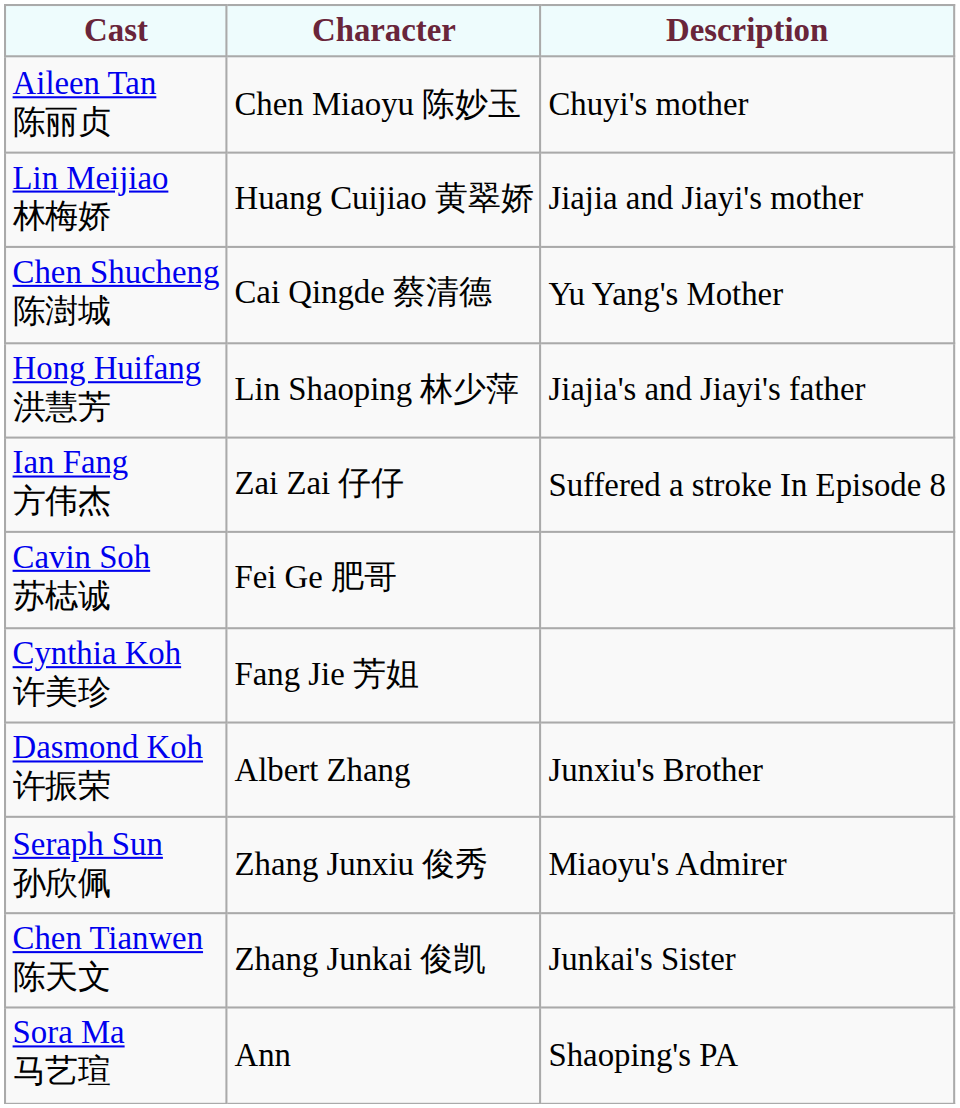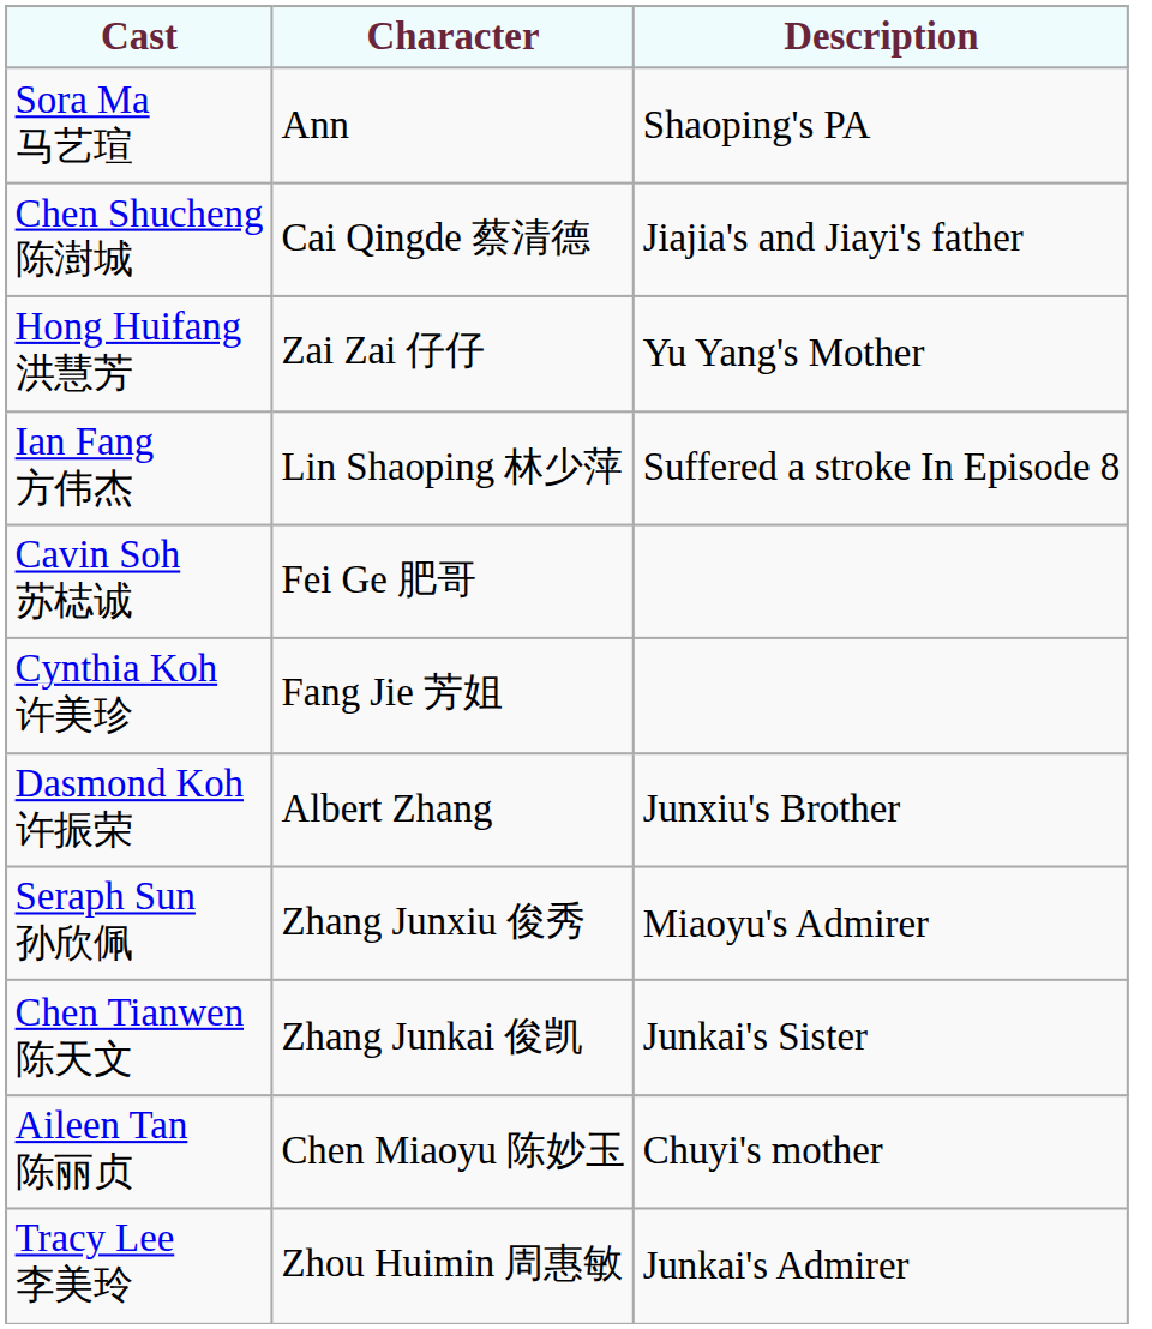 <table class="wikitable">
 <tr>
 <th style="background:#eefcfd; color:#69253a">Cast</th>
 <th style="background:#eefcfd; color:#69253a">Character</th>
 <th style="background:#eefcfd; color:#69253a">Description</th>
 </tr>
 <tr>
-<td><a href='#'>Aileen Tan</a> <br> 陈丽贞</td>
-<td>Chen Miaoyu 陈妙玉</td>
-<td>Chuyi's mother</td>
-</tr>
-<tr>
-<td><a href='#'>Lin Meijiao</a> <br> 林梅娇</td>
-<td>Huang Cuijiao 黄翠娇</td>
-<td>Jiajia and Jiayi's mother</td>
+<td><a href='#'>Sora Ma</a> <br> 马艺瑄</td>
+<td>Ann</td>
+<td>Shaoping's PA</td>
 </tr>
 <tr>
 <td><a href='#'>Chen Shucheng</a> <br> 陈澍城</td>
 <td>Cai Qingde 蔡清德</td>
+<td>Jiajia's and Jiayi's father</td>
+</tr>
+<tr>
+<td><a href='#'>Hong Huifang</a> <br> 洪慧芳</td>
+<td>Zai Zai 仔仔</td>
 <td>Yu Yang's Mother</td>
 </tr>
 <tr>
-<td><a href='#'>Hong Huifang</a> <br> 洪慧芳</td>
+<td><a href='#'>Ian Fang</a> <br> 方伟杰</td>
 <td>Lin Shaoping 林少萍</td>
-<td>Jiajia's and Jiayi's father</td>
-</tr>
-<tr>
-<td><a href='#'>Ian Fang</a> <br> 方伟杰</td>
-<td>Zai Zai 仔仔</td>
 <td>Suffered a stroke In Episode 8</td>
 </tr>
 <tr>
 <td><a href='#'>Cavin Soh</a> <br> 苏梽诚</td>
 <td>Fei Ge 肥哥</td>
 <td></td>
 </tr>
 <tr>
 <td><a href='#'>Cynthia Koh</a> <br> 许美珍</td>
 <td>Fang Jie 芳姐</td>
 <td></td>
 </tr>
 <tr>
 <td><a href='#'>Dasmond Koh</a> <br> 许振荣</td>
 <td>Albert Zhang</td>
 <td>Junxiu's Brother</td>
 </tr>
 <tr>
 <td><a href='#'>Seraph Sun</a> <br> 孙欣佩</td>
 <td>Zhang Junxiu 俊秀</td>
 <td>Miaoyu's Admirer</td>
 </tr>
 <tr>
 <td><a href='#'>Chen Tianwen</a> <br> 陈天文</td>
 <td>Zhang Junkai 俊凯</td>
 <td>Junkai's Sister</td>
 </tr>
 <tr>
-<td><a href='#'>Sora Ma</a> <br> 马艺瑄</td>
-<td>Ann</td>
-<td>Shaoping's PA</td>
+<td><a href='#'>Aileen Tan</a> <br> 陈丽贞</td>
+<td>Chen Miaoyu 陈妙玉</td>
+<td>Chuyi's mother</td>
+</tr>
+<tr>
+<td><a href='#'>Tracy Lee</a> <br> 李美玲</td>
+<td>Zhou Huimin 周惠敏</td>
+<td>Junkai's Admirer</td>
 </tr>
 </table>
